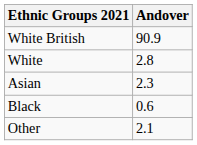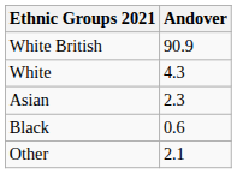 <table class="wikitable">
 <tr>
 <th>Ethnic Groups 2021</th>
 <th>Andover</th>
 </tr>
 <tr>
 <td>White British</td>
 <td>90.9</td>
 </tr>
 <tr>
 <td>White</td>
-<td>2.8</td>
+<td>4.3</td>
 </tr>
 <tr>
 <td>Asian</td>
 <td>2.3</td>
 </tr>
 <tr>
 <td>Black</td>
 <td>0.6</td>
 </tr>
 <tr>
 <td>Other</td>
 <td>2.1</td>
 </tr>
 </table>
